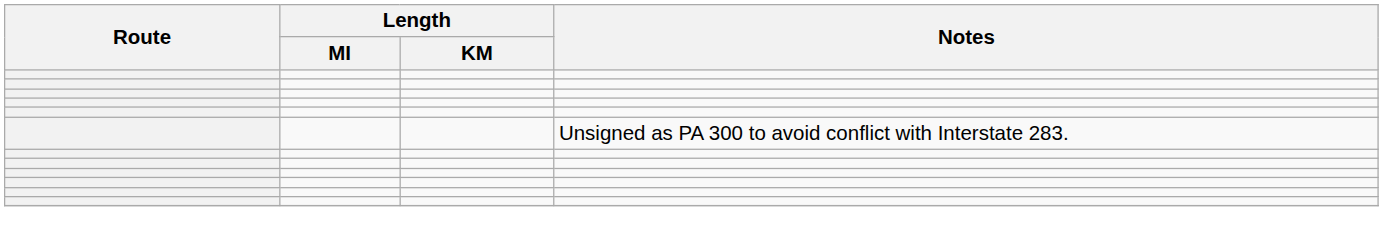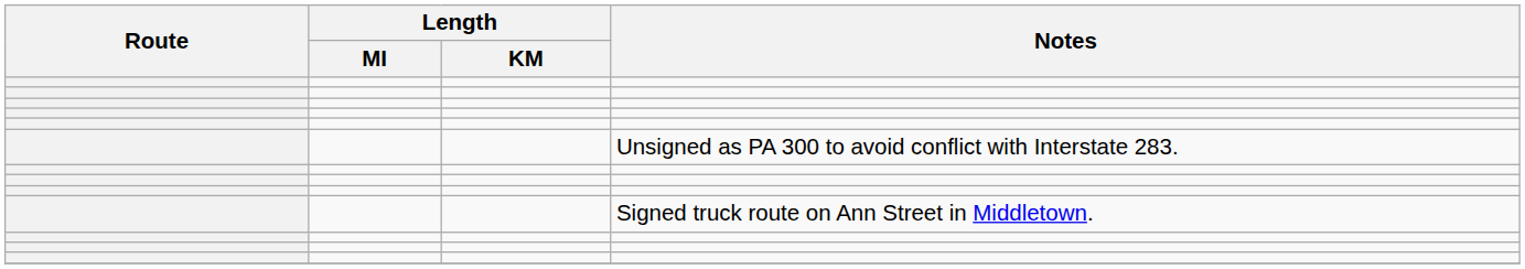 <table class=wikitable width=85%>
 <tr>
 <th rowspan=2 width=20%>Route</th>
 <th colspan=2>Length</th>
 <th rowspan=2 width=60%>Notes</th>
 </tr>
 <tr>
 <th>MI</th>
 <th>KM</th>
 </tr>
 <tr>
 <th style="text-align:left;"></th>
 <td></td>
 <td></td>
 <td></td>
 </tr>
 <tr>
 <th style="text-align:left;"></th>
 <td></td>
 <td></td>
 <td></td>
 </tr>
 <tr>
 <th style="text-align:left;"></th>
 <td></td>
 <td></td>
 <td></td>
 </tr>
 <tr>
 <th style="text-align:left;"></th>
 <td></td>
 <td></td>
 <td></td>
 </tr>
 <tr>
 <th style="text-align:left;"></th>
 <td></td>
 <td></td>
 <td></td>
 </tr>
 <tr>
 <th style="text-align:left;"></th>
 <td></td>
 <td></td>
 <td>Unsigned as PA 300 to avoid conflict with Interstate 283.</td>
 </tr>
 <tr>
 <th style="text-align:left;"></th>
 <td></td>
 <td></td>
 <td></td>
 </tr>
 <tr>
 <th style="text-align:left;"></th>
 <td></td>
 <td></td>
 <td></td>
 </tr>
 <tr>
 <th style="text-align:left;"></th>
 <td></td>
 <td></td>
 <td></td>
 </tr>
 <tr>
 <th style="text-align:left;"></th>
 <td></td>
 <td></td>
+<td>Signed truck route on Ann Street in <a href='#'>Middletown</a>.</td>
+</tr>
+<tr>
+<th style="text-align:left;"></th>
+<td></td>
+<td></td>
 <td></td>
 </tr>
 <tr>
 <th style="text-align:left;"></th>
 <td></td>
 <td></td>
 <td></td>
 </tr>
 <tr>
 <th style="text-align:left;"></th>
 <td></td>
 <td></td>
 <td></td>
 </tr>
 <tr>
 </tr>
 </table>
